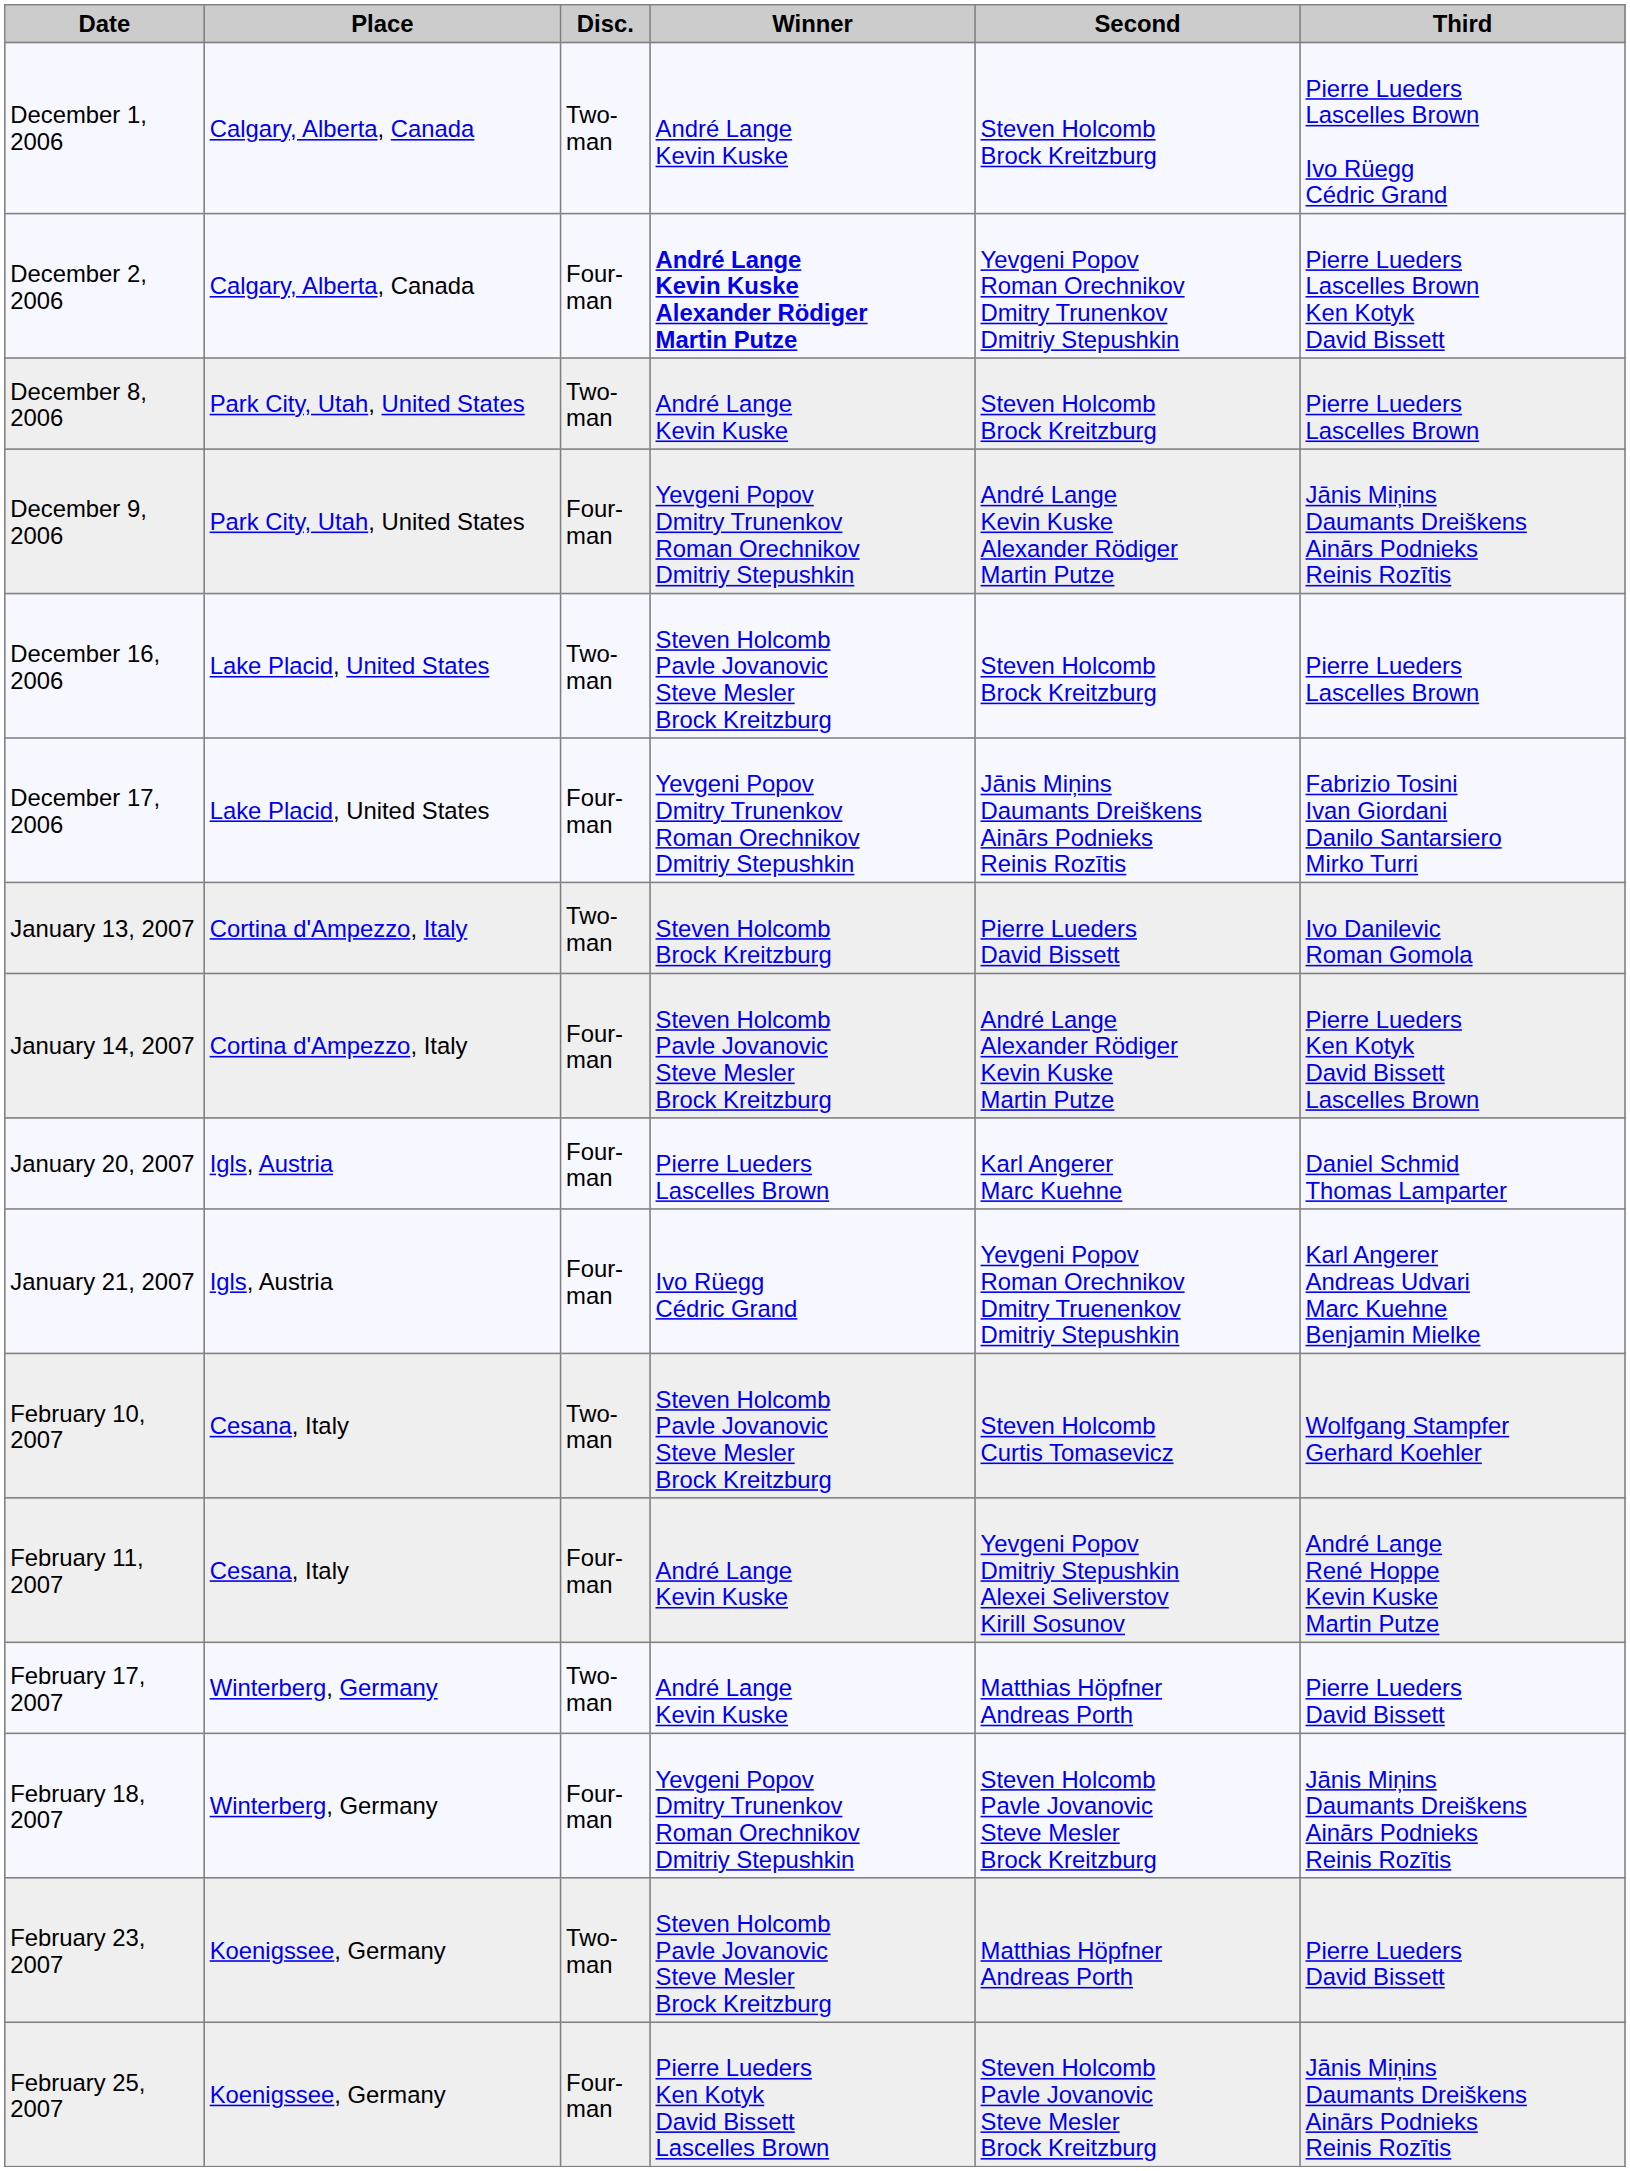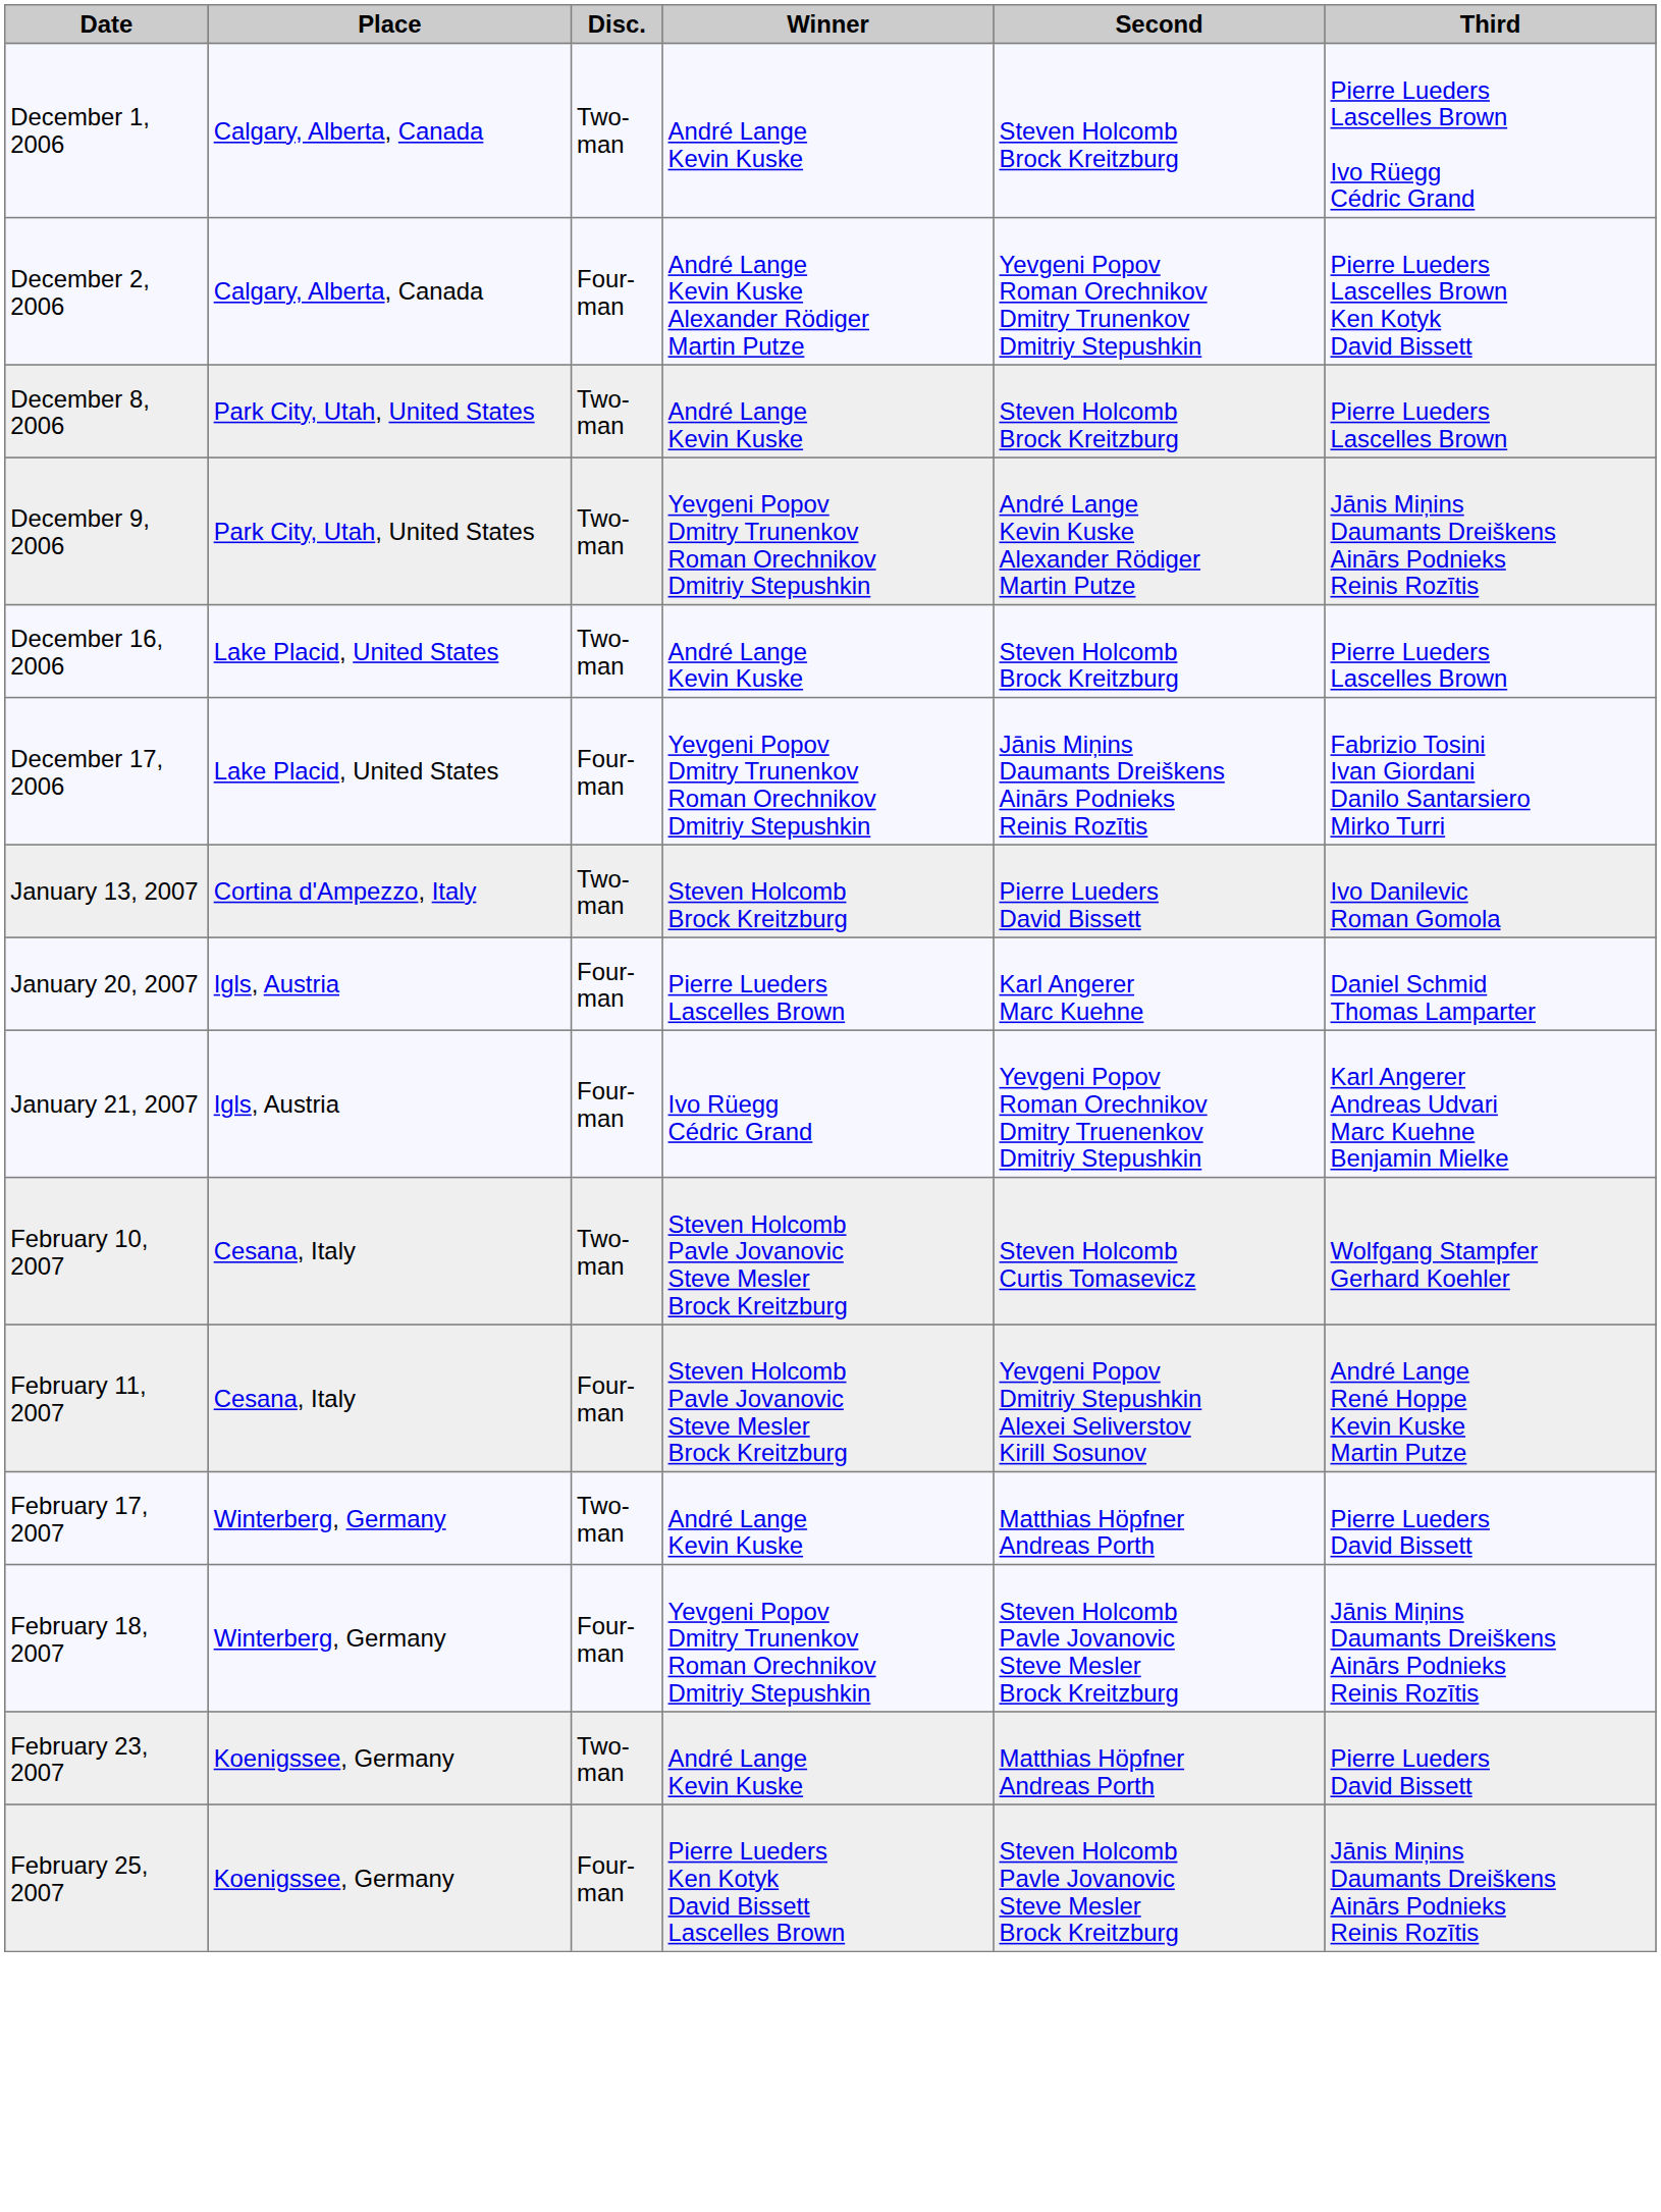 <table bgcolor="#f7f8ff" cellpadding="3" cellspacing="0" border="1" style="font-size: 95%; border: gray solid 1px; border-collapse: collapse;">
 <tr bgcolor="#CCCCCC">
 <td align="center" width="120"><strong>Date</strong></td>
 <td align="center" width="220"><strong>Place</strong></td>
 <td align="center" width="50"><strong>Disc.</strong></td>
 <td align="center" width="200"><strong>Winner</strong></td>
 <td align="center" width="200"><strong>Second</strong></td>
 <td align="center" width="200"><strong>Third</strong></td>
 </tr>
 <tr align="left">
 <td>December 1, 2006</td>
 <td> <a href='#'>Calgary, Alberta</a>, <a href='#'>Canada</a></td>
 <td>Two-man</td>
 <td><br> <a href='#'>André Lange</a><br> <a href='#'>Kevin Kuske</a></td>
 <td><br> <a href='#'>Steven Holcomb</a><br> <a href='#'>Brock Kreitzburg</a></td>
 <td><br> <a href='#'>Pierre Lueders</a><br> <a href='#'>Lascelles Brown</a><br> <br> <a href='#'>Ivo Rüegg</a><br> <a href='#'>Cédric Grand</a></td>
 </tr>
 <tr align="left">
 <td>December 2, 2006</td>
 <td> <a href='#'>Calgary, Alberta</a>, Canada</td>
 <td>Four-man</td>
-<td><strong><br> <a href='#'>André Lange</a><br> <a href='#'>Kevin Kuske</a><br> <a href='#'>Alexander Rödiger</a><br> <a href='#'>Martin Putze</a></strong></td>
+<td><br> <a href='#'>André Lange</a><br> <a href='#'>Kevin Kuske</a><br> <a href='#'>Alexander Rödiger</a><br> <a href='#'>Martin Putze</a></td>
 <td><br> <a href='#'>Yevgeni Popov</a><br> <a href='#'>Roman Orechnikov</a><br> <a href='#'>Dmitry Trunenkov</a><br> <a href='#'>Dmitriy Stepushkin</a></td>
 <td><br> <a href='#'>Pierre Lueders</a><br> <a href='#'>Lascelles Brown</a><br> <a href='#'>Ken Kotyk</a><br> <a href='#'>David Bissett</a></td>
 </tr>
 <tr bgcolor="#EFEFEF" align="left">
 <td>December 8, 2006</td>
 <td> <a href='#'>Park City, Utah</a>, <a href='#'>United States</a></td>
 <td>Two-man</td>
 <td><br> <a href='#'>André Lange</a><br> <a href='#'>Kevin Kuske</a></td>
 <td><br> <a href='#'>Steven Holcomb</a><br> <a href='#'>Brock Kreitzburg</a></td>
 <td><br> <a href='#'>Pierre Lueders</a><br> <a href='#'>Lascelles Brown</a></td>
 </tr>
 <tr bgcolor="#EFEFEF" align="left">
 <td>December 9, 2006</td>
 <td> <a href='#'>Park City, Utah</a>, United States</td>
-<td>Four-man</td>
+<td>Two-man</td>
 <td><br> <a href='#'>Yevgeni Popov</a><br> <a href='#'>Dmitry Trunenkov</a><br> <a href='#'>Roman Orechnikov</a><br> <a href='#'>Dmitriy Stepushkin</a></td>
 <td><br> <a href='#'>André Lange</a><br> <a href='#'>Kevin Kuske</a><br> <a href='#'>Alexander Rödiger</a><br> <a href='#'>Martin Putze</a></td>
 <td><br> <a href='#'>Jānis Miņins</a><br> <a href='#'>Daumants Dreiškens</a><br> <a href='#'>Ainārs Podnieks</a><br> <a href='#'>Reinis Rozītis</a></td>
 </tr>
 <tr align="left">
 <td>December 16, 2006</td>
 <td> <a href='#'>Lake Placid</a>, <a href='#'>United States</a></td>
 <td>Two-man</td>
-<td><br> <a href='#'>Steven Holcomb</a><br> <a href='#'>Pavle Jovanovic</a><br> <a href='#'>Steve Mesler</a><br> <a href='#'>Brock Kreitzburg</a></td>
+<td><br> <a href='#'>André Lange</a><br> <a href='#'>Kevin Kuske</a></td>
 <td><br> <a href='#'>Steven Holcomb</a><br> <a href='#'>Brock Kreitzburg</a></td>
 <td><br> <a href='#'>Pierre Lueders</a><br> <a href='#'>Lascelles Brown</a></td>
 </tr>
 <tr align="left">
 <td>December 17, 2006</td>
 <td> <a href='#'>Lake Placid</a>, United States</td>
 <td>Four-man</td>
 <td><br> <a href='#'>Yevgeni Popov</a><br> <a href='#'>Dmitry Trunenkov</a><br> <a href='#'>Roman Orechnikov</a><br> <a href='#'>Dmitriy Stepushkin</a></td>
 <td><br> <a href='#'>Jānis Miņins</a><br> <a href='#'>Daumants Dreiškens</a><br> <a href='#'>Ainārs Podnieks</a><br> <a href='#'>Reinis Rozītis</a></td>
 <td><br> <a href='#'>Fabrizio Tosini</a><br> <a href='#'>Ivan Giordani</a><br> <a href='#'>Danilo Santarsiero</a><br> <a href='#'>Mirko Turri</a></td>
 </tr>
 <tr bgcolor="#EFEFEF" -align="left">
 <td>January 13, 2007</td>
 <td> <a href='#'>Cortina d'Ampezzo</a>, <a href='#'>Italy</a></td>
 <td>Two-man</td>
 <td><br> <a href='#'>Steven Holcomb</a><br> <a href='#'>Brock Kreitzburg</a></td>
 <td><br> <a href='#'>Pierre Lueders</a><br> <a href='#'>David Bissett</a></td>
 <td><br> <a href='#'>Ivo Danilevic</a><br> <a href='#'>Roman Gomola</a></td>
-</tr>
-<tr bgcolor="#EFEFEF" -align="left">
-<td>January 14, 2007</td>
-<td> <a href='#'>Cortina d'Ampezzo</a>, Italy</td>
-<td>Four-man</td>
-<td><br> <a href='#'>Steven Holcomb</a><br> <a href='#'>Pavle Jovanovic</a><br> <a href='#'>Steve Mesler</a><br> <a href='#'>Brock Kreitzburg</a></td>
-<td><br> <a href='#'>André Lange</a><br> <a href='#'>Alexander Rödiger</a><br> <a href='#'>Kevin Kuske</a><br> <a href='#'>Martin Putze</a></td>
-<td><br> <a href='#'>Pierre Lueders</a><br> <a href='#'>Ken Kotyk</a><br> <a href='#'>David Bissett</a><br> <a href='#'>Lascelles Brown</a></td>
 </tr>
 <tr align="left">
 <td>January 20, 2007</td>
 <td> <a href='#'>Igls</a>, <a href='#'>Austria</a></td>
 <td>Four-man</td>
 <td><br> <a href='#'>Pierre Lueders</a><br> <a href='#'>Lascelles Brown</a></td>
 <td><br> <a href='#'>Karl Angerer</a><br> <a href='#'>Marc Kuehne</a></td>
 <td><br> <a href='#'>Daniel Schmid</a><br> <a href='#'>Thomas Lamparter</a></td>
 </tr>
 <tr align="left">
 <td>January 21, 2007</td>
 <td> <a href='#'>Igls</a>, Austria</td>
 <td>Four-man</td>
 <td><br> <a href='#'>Ivo Rüegg</a><br> <a href='#'>Cédric Grand</a></td>
 <td><br> <a href='#'>Yevgeni Popov</a><br> <a href='#'>Roman Orechnikov</a><br> <a href='#'>Dmitry Truenenkov</a><br> <a href='#'>Dmitriy Stepushkin</a></td>
 <td><br> <a href='#'>Karl Angerer</a><br> <a href='#'>Andreas Udvari</a><br> <a href='#'>Marc Kuehne</a><br> <a href='#'>Benjamin Mielke</a></td>
 </tr>
 <tr bgcolor="#EFEFEF" -align="left">
 <td>February 10, 2007</td>
 <td> <a href='#'>Cesana</a>, Italy</td>
 <td>Two-man</td>
 <td><br> <a href='#'>Steven Holcomb</a><br> <a href='#'>Pavle Jovanovic</a><br> <a href='#'>Steve Mesler</a><br> <a href='#'>Brock Kreitzburg</a></td>
 <td><br> <a href='#'>Steven Holcomb</a><br> <a href='#'>Curtis Tomasevicz</a></td>
 <td><br> <a href='#'>Wolfgang Stampfer</a><br> <a href='#'>Gerhard Koehler</a></td>
 </tr>
 <tr bgcolor="#EFEFEF" -align="left">
 <td>February 11, 2007</td>
 <td> <a href='#'>Cesana</a>, Italy</td>
 <td>Four-man</td>
-<td><br> <a href='#'>André Lange</a><br> <a href='#'>Kevin Kuske</a></td>
+<td><br> <a href='#'>Steven Holcomb</a><br> <a href='#'>Pavle Jovanovic</a><br> <a href='#'>Steve Mesler</a><br> <a href='#'>Brock Kreitzburg</a></td>
 <td><br> <a href='#'>Yevgeni Popov</a><br> <a href='#'>Dmitriy Stepushkin</a><br> <a href='#'>Alexei Seliverstov</a><br><a href='#'>Kirill Sosunov</a></td>
 <td>  <br> <a href='#'>André Lange</a><br>  <a href='#'>René Hoppe</a><br> <a href='#'>Kevin Kuske</a><br><a href='#'>Martin Putze</a></td>
 </tr>
 <tr align="left">
 <td>February 17, 2007</td>
 <td> <a href='#'>Winterberg</a>, <a href='#'>Germany</a></td>
 <td>Two-man</td>
 <td><br> <a href='#'>André Lange</a><br> <a href='#'>Kevin Kuske</a></td>
 <td><br> <a href='#'>Matthias Höpfner</a><br> <a href='#'>Andreas Porth</a></td>
 <td><br> <a href='#'>Pierre Lueders</a><br> <a href='#'>David Bissett</a></td>
 </tr>
 <tr align="left">
 <td>February 18, 2007</td>
 <td> <a href='#'>Winterberg</a>, Germany</td>
 <td>Four-man</td>
 <td><br> <a href='#'>Yevgeni Popov</a><br> <a href='#'>Dmitry Trunenkov</a><br> <a href='#'>Roman Orechnikov</a><br> <a href='#'>Dmitriy Stepushkin</a></td>
 <td><br> <a href='#'>Steven Holcomb</a><br> <a href='#'>Pavle Jovanovic</a><br> <a href='#'>Steve Mesler</a><br> <a href='#'>Brock Kreitzburg</a></td>
 <td><br> <a href='#'>Jānis Miņins</a><br> <a href='#'>Daumants Dreiškens</a><br> <a href='#'>Ainārs Podnieks</a><br> <a href='#'>Reinis Rozītis</a></td>
 </tr>
 <tr bgcolor="#EFEFEF" -align="left">
 <td>February 23, 2007</td>
 <td> <a href='#'>Koenigssee</a>, Germany</td>
 <td>Two-man</td>
-<td><br> <a href='#'>Steven Holcomb</a><br> <a href='#'>Pavle Jovanovic</a><br> <a href='#'>Steve Mesler</a><br> <a href='#'>Brock Kreitzburg</a></td>
+<td><br> <a href='#'>André Lange</a><br> <a href='#'>Kevin Kuske</a></td>
 <td><br> <a href='#'>Matthias Höpfner</a><br> <a href='#'>Andreas Porth</a></td>
 <td><br> <a href='#'>Pierre Lueders</a><br> <a href='#'>David Bissett</a></td>
 </tr>
 <tr bgcolor="#EFEFEF" -align="left">
 <td>February 25, 2007</td>
 <td> <a href='#'>Koenigssee</a>, Germany</td>
 <td>Four-man</td>
 <td><br> <a href='#'>Pierre Lueders</a><br> <a href='#'>Ken Kotyk</a><br> <a href='#'>David Bissett</a><br> <a href='#'>Lascelles Brown</a></td>
 <td><br> <a href='#'>Steven Holcomb</a><br> <a href='#'>Pavle Jovanovic</a><br> <a href='#'>Steve Mesler</a><br> <a href='#'>Brock Kreitzburg</a></td>
 <td><br> <a href='#'>Jānis Miņins</a><br> <a href='#'>Daumants Dreiškens</a><br> <a href='#'>Ainārs Podnieks</a><br> <a href='#'>Reinis Rozītis</a></td>
 </tr>
 </table>
